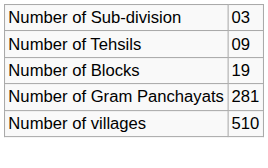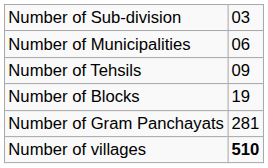 <table class="wikitable">
 <tr>
 <td>Number of Sub-division</td>
 <td>03</td>
+</tr>
+<tr>
+<td>Number of Municipalities</td>
+<td>06</td>
 </tr>
 <tr>
 <td>Number of Tehsils</td>
 <td>09</td>
 </tr>
 <tr>
 <td>Number of Blocks</td>
 <td>19</td>
 </tr>
 <tr>
 <td>Number of Gram Panchayats</td>
 <td>281</td>
 </tr>
 <tr>
 <td>Number of villages</td>
-<td>510</td>
+<td><strong>510</strong></td>
 </tr>
 </table>
